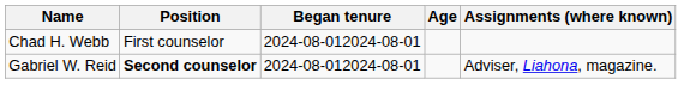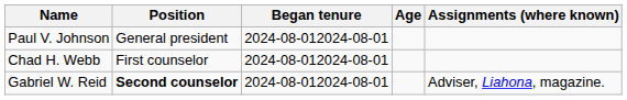 <table class="wikitable sortable">
 <tr>
 <th>Name</th>
 <th>Position</th>
 <th>Began tenure</th>
 <th>Age</th>
 <th>Assignments (where known)</th>
+</tr>
+<tr>
+<td>Paul V. Johnson</td>
+<td>General president</td>
+<td><span>2024-08-01</span>2024-08-01</td>
+<td></td>
+<td></td>
 </tr>
 <tr>
 <td>Chad H. Webb</td>
 <td>First counselor</td>
 <td><span>2024-08-01</span>2024-08-01</td>
 <td></td>
 <td></td>
 </tr>
 <tr>
 <td>Gabriel W. Reid</td>
 <td><strong>Second counselor</strong></td>
 <td><span>2024-08-01</span>2024-08-01</td>
 <td></td>
 <td>Adviser, <em><a href='#'>Liahona</a></em>, magazine.</td>
 </tr>
 </table>
